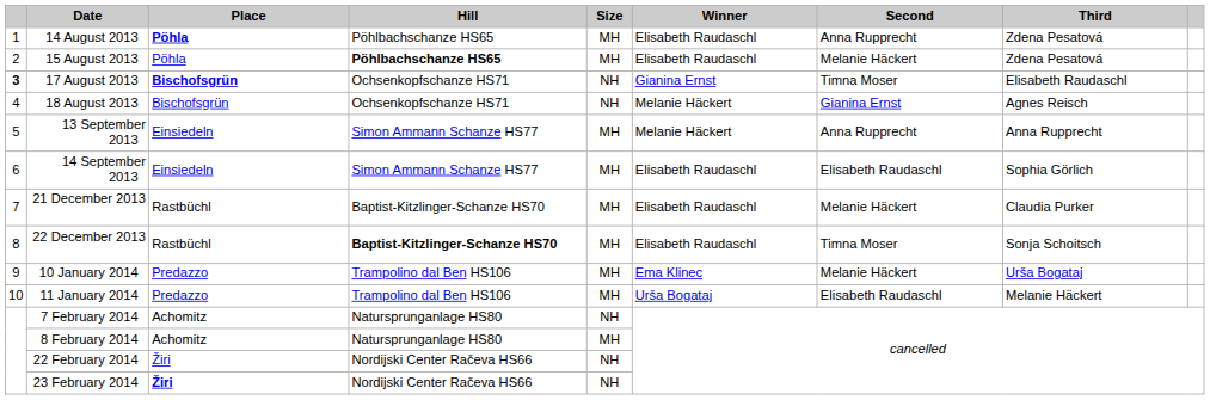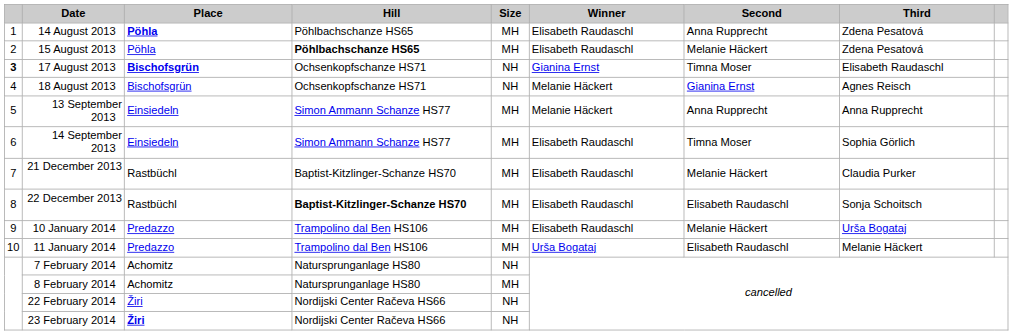 <table class="wikitable plainrowheaders" style="background:#fff; font-size:86%; line-height:16px; border:grey solid 1px; border-collapse:collapse;">
 <tr style="background:#ccc; text-align:center;">
 <th scope="col" style="background:#ccc; width=30 px;"></th>
 <th scope="col" style="background:#ccc; width:120px;">Date</th>
 <th scope="col" style="background:#ccc; width:200px;">Place</th>
 <th scope="col" style="background:#ccc; width:240px;">Hill</th>
 <th scope="col" style="background:#ccc; width:40px;">Size</th>
 <th scope="col" style="background:#ccc; width:185px;">Winner</th>
 <th scope="col" style="background:#ccc; width:185px;">Second</th>
 <th scope="col" style="background:#ccc; width:185px;">Third</th>
 <th scope="col" style="background:#ccc; width:10px;"></th>
 </tr>
 <tr>
 <td align=center>1</td>
 <td align=right>14 August 2013  </td>
 <td><strong> <a href='#'>Pöhla</a></strong></td>
 <td>Pöhlbachschanze HS65</td>
 <td align=center>MH</td>
 <td> Elisabeth Raudaschl</td>
 <td> Anna Rupprecht</td>
 <td> Zdena Pesatová</td>
 <td></td>
 </tr>
 <tr>
 <td align=center>2</td>
 <td align=right>15 August 2013  </td>
 <td> <a href='#'>Pöhla</a></td>
 <td><strong>Pöhlbachschanze HS65</strong></td>
 <td align=center>MH</td>
 <td> Elisabeth Raudaschl</td>
 <td> Melanie Häckert</td>
 <td> Zdena Pesatová</td>
 <td></td>
 </tr>
 <tr>
 <td align=center><strong>3</strong></td>
 <td align=right>17 August 2013  </td>
 <td><strong> <a href='#'>Bischofsgrün</a></strong></td>
 <td>Ochsenkopfschanze HS71</td>
 <td align=center>NH</td>
 <td> <a href='#'>Gianina Ernst</a></td>
 <td> Timna Moser</td>
 <td> Elisabeth Raudaschl</td>
 <td></td>
 </tr>
 <tr>
 <td align=center>4</td>
 <td align=right>18 August 2013  </td>
 <td> <a href='#'>Bischofsgrün</a></td>
 <td>Ochsenkopfschanze HS71</td>
 <td align=center>NH</td>
 <td> Melanie Häckert</td>
 <td> <a href='#'>Gianina Ernst</a></td>
 <td> Agnes Reisch</td>
 <td></td>
 </tr>
 <tr>
 <td align=center>5</td>
 <td align=right>13 September 2013  </td>
 <td> <a href='#'>Einsiedeln</a></td>
 <td><a href='#'>Simon Ammann Schanze</a> HS77</td>
 <td align=center>MH</td>
 <td> Melanie Häckert</td>
 <td> Anna Rupprecht</td>
 <td> Anna Rupprecht</td>
 <td></td>
 </tr>
 <tr>
 <td align=center>6</td>
 <td align=right>14 September 2013  </td>
 <td> <a href='#'>Einsiedeln</a></td>
 <td><a href='#'>Simon Ammann Schanze</a> HS77</td>
 <td align=center>MH</td>
 <td> Elisabeth Raudaschl</td>
-<td> Elisabeth Raudaschl</td>
+<td> Timna Moser</td>
 <td> Sophia Görlich</td>
 <td></td>
 </tr>
 <tr>
 <td align=center>7</td>
 <td align=right>21 December 2013  </td>
 <td> Rastbüchl</td>
 <td>Baptist-Kitzlinger-Schanze HS70</td>
 <td align=center>MH</td>
 <td> Elisabeth Raudaschl</td>
 <td> Melanie Häckert</td>
 <td> Claudia Purker</td>
 <td></td>
 </tr>
 <tr>
 <td align=center>8</td>
 <td align=right>22 December 2013  </td>
 <td> Rastbüchl</td>
 <td><strong>Baptist-Kitzlinger-Schanze HS70</strong></td>
 <td align=center>MH</td>
 <td> Elisabeth Raudaschl</td>
-<td> Timna Moser</td>
+<td> Elisabeth Raudaschl</td>
 <td> Sonja Schoitsch</td>
 <td></td>
 </tr>
 <tr>
 <td align=center>9</td>
 <td align=right>10 January 2014  </td>
 <td> <a href='#'>Predazzo</a></td>
 <td><a href='#'>Trampolino dal Ben</a> HS106</td>
 <td align=center>MH</td>
-<td> <a href='#'>Ema Klinec</a></td>
+<td> Elisabeth Raudaschl</td>
 <td> Melanie Häckert</td>
 <td> <a href='#'>Urša Bogataj</a></td>
 <td></td>
 </tr>
 <tr>
 <td align=center>10</td>
 <td align=right>11 January 2014  </td>
 <td> <a href='#'>Predazzo</a></td>
 <td><a href='#'>Trampolino dal Ben</a> HS106</td>
 <td align=center>MH</td>
 <td> <a href='#'>Urša Bogataj</a></td>
 <td> Elisabeth Raudaschl</td>
 <td> Melanie Häckert</td>
 <td></td>
 </tr>
 <tr>
 <td align=center rowspan=4></td>
 <td align=right>7 February 2014  </td>
 <td> Achomitz</td>
 <td>Natursprunganlage HS80</td>
 <td align=center>NH</td>
 <td colspan=4 rowspan=4 align=center><em>cancelled</em></td>
 </tr>
 <tr>
 <td align=right>8 February 2014  </td>
 <td> Achomitz</td>
 <td>Natursprunganlage HS80</td>
 <td align=center>MH</td>
 </tr>
 <tr>
 <td align=right>22 February 2014  </td>
 <td> <a href='#'>Žiri</a></td>
 <td>Nordijski Center Račeva HS66</td>
 <td align=center>NH</td>
 </tr>
 <tr>
 <td align=right>23 February 2014  </td>
 <td><strong> <a href='#'>Žiri</a></strong></td>
 <td>Nordijski Center Račeva HS66</td>
 <td align=center>NH</td>
 </tr>
 </table>
